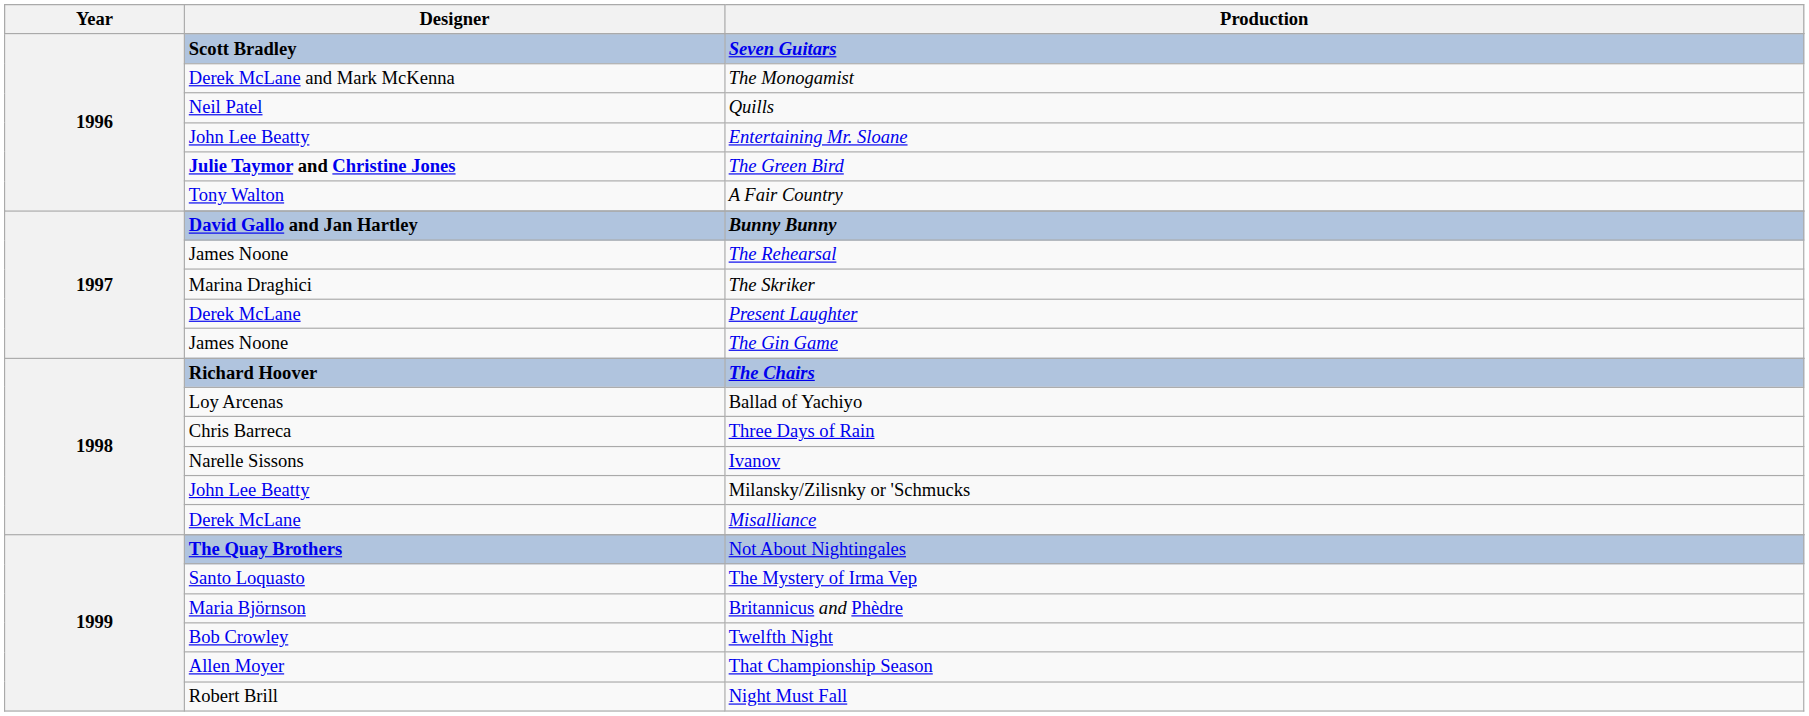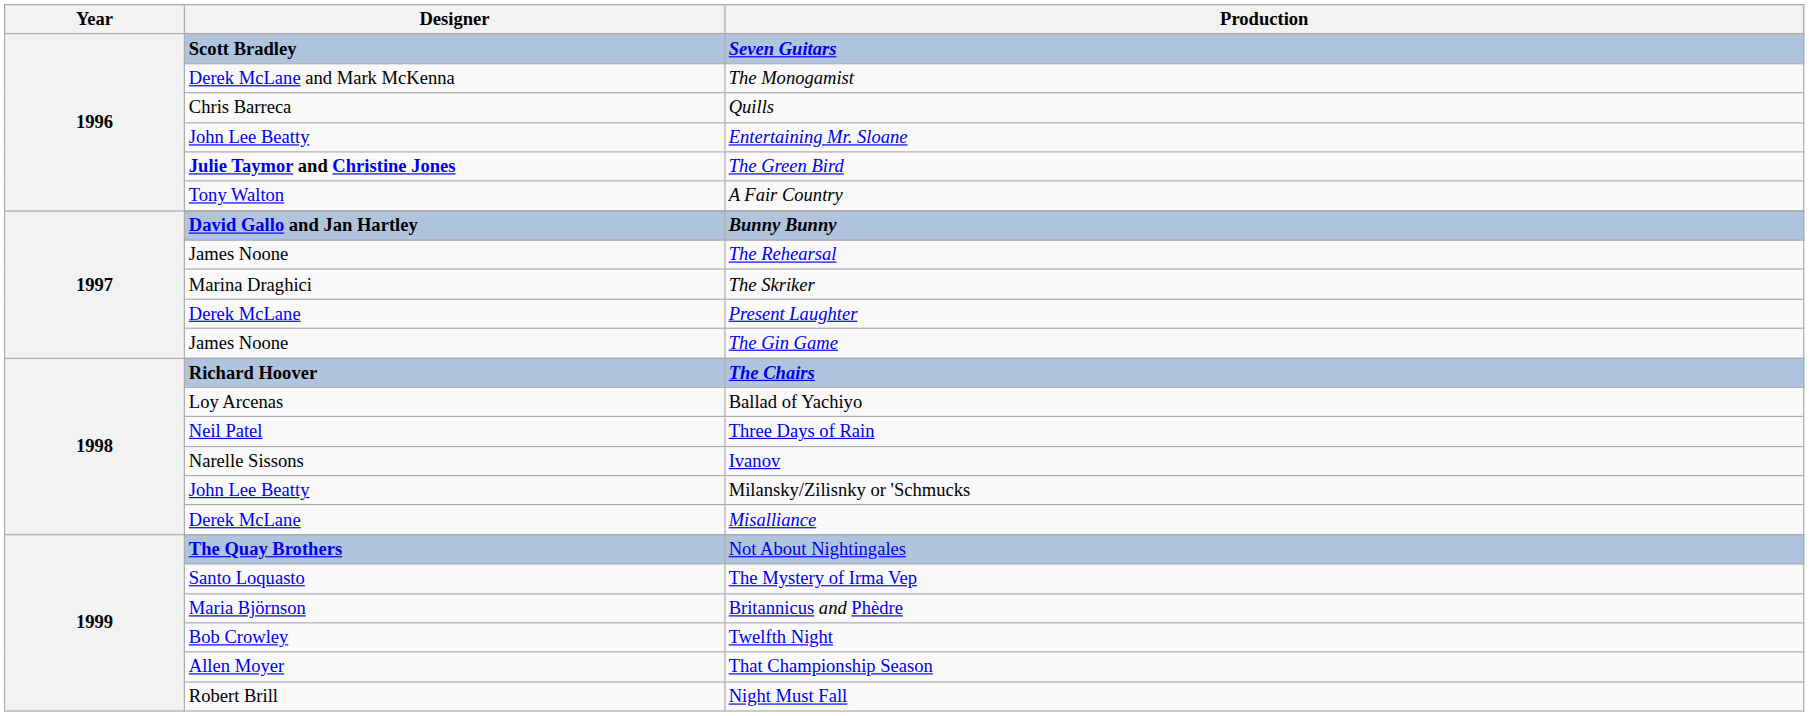 <table class="wikitable" style="width:98%;">
 <tr style="background:#bebebe;">
 <th style="width:10%;">Year</th>
 <th style="width:30%;">Designer</th>
 <th style="width:60%;">Production</th>
 </tr>
 <tr>
 <th rowspan="7">1996</th>
 </tr>
 <tr style="background:#B0C4DE">
 <td><strong>Scott Bradley</strong></td>
 <td><strong><em><a href='#'>Seven Guitars</a></em></strong></td>
 </tr>
 <tr>
 <td><a href='#'>Derek McLane</a> and Mark McKenna</td>
 <td><em>The Monogamist</em></td>
 </tr>
 <tr>
-<td><a href='#'>Neil Patel</a></td>
+<td>Chris Barreca</td>
 <td><em>Quills</em></td>
 </tr>
 <tr>
 <td><a href='#'>John Lee Beatty</a></td>
 <td><em><a href='#'>Entertaining Mr. Sloane</a></em></td>
 </tr>
 <tr>
 <td><strong><a href='#'>Julie Taymor</a> and <a href='#'>Christine Jones</a></strong></td>
 <td><em><a href='#'>The Green Bird</a></em></td>
 </tr>
 <tr>
 <td><a href='#'>Tony Walton</a></td>
 <td><em>A Fair Country</em></td>
 </tr>
 <tr>
 <th rowspan="6">1997</th>
 </tr>
 <tr style="background:#B0C4DE">
 <td><strong><a href='#'>David Gallo</a> and Jan Hartley</strong></td>
 <td><strong><em>Bunny Bunny</em></strong></td>
 </tr>
 <tr>
 <td>James Noone</td>
 <td><em><a href='#'>The Rehearsal</a></em></td>
 </tr>
 <tr>
 <td>Marina Draghici</td>
 <td><em>The Skriker</em></td>
 </tr>
 <tr>
 <td><a href='#'>Derek McLane</a></td>
 <td><em><a href='#'>Present Laughter</a></em></td>
 </tr>
 <tr>
 <td>James Noone</td>
 <td><em><a href='#'>The Gin Game</a></em></td>
 </tr>
 <tr>
 <th rowspan="7">1998</th>
 </tr>
 <tr style="background:#B0C4DE">
 <td><strong>Richard Hoover</strong></td>
 <td><strong><em><a href='#'>The Chairs</a><em> <strong></td>
 </tr>
 <tr>
 <td>Loy Arcenas</td>
 <td></em>Ballad of Yachiyo<em></td>
 </tr>
 <tr>
-<td>Chris Barreca</td>
+<td><a href='#'>Neil Patel</a></td>
 <td></em><a href='#'>Three Days of Rain</a><em></td>
 </tr>
 <tr>
 <td>Narelle Sissons</td>
 <td></em><a href='#'>Ivanov</a><em></td>
 </tr>
 <tr>
 <td><a href='#'>John Lee Beatty</a></td>
 <td></em>Milansky/Zilisnky or 'Schmucks</strong></td>
 </tr>
 <tr>
 <td><a href='#'>Derek McLane</a></td>
 <td><em><a href='#'>Misalliance</a></em></td>
 </tr>
 <tr>
 <th rowspan="7">1999</th>
 </tr>
 <tr style="background:#B0C4DE">
 <td><strong><a href='#'>The Quay Brothers</a></strong></td>
 <td></em></strong><a href='#'>Not About Nightingales</a><em> <strong></td>
 </tr>
 <tr>
 <td><a href='#'>Santo Loquasto</a></td>
 <td></em><a href='#'>The Mystery of Irma Vep</a><em></td>
 </tr>
 <tr>
 <td><a href='#'>Maria Björnson</a></td>
 <td></em><a href='#'>Britannicus</a><em> and </em><a href='#'>Phèdre</a><em></td>
 </tr>
 <tr>
 <td><a href='#'>Bob Crowley</a></td>
 <td></em><a href='#'>Twelfth Night</a><em></td>
 </tr>
 <tr>
 <td><a href='#'>Allen Moyer</a></td>
 <td></em><a href='#'>That Championship Season</a><em></td>
 </tr>
 <tr>
 <td>Robert Brill</td>
 <td></em><a href='#'>Night Must Fall</a><em></td>
 </tr>
 </table>
